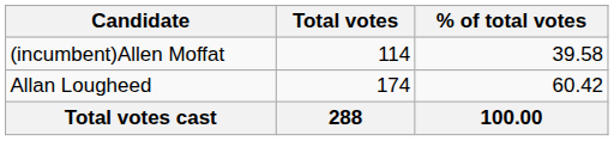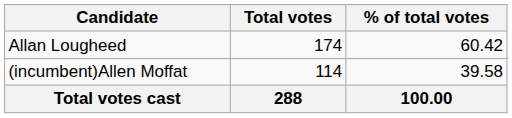 <table class="wikitable" width="475">
 <tr>
 <th align="left">Candidate</th>
 <th align="right">Total votes</th>
 <th align="right">% of total votes</th>
 </tr>
 <tr>
+<td align="left">Allan Lougheed</td>
+<td align="right">174</td>
+<td align="right">60.42</td>
+</tr>
+<tr>
 <td align="left">(incumbent)Allen Moffat</td>
 <td align="right">114</td>
 <td align="right">39.58</td>
-</tr>
-<tr>
-<td align="left">Allan Lougheed</td>
-<td align="right">174</td>
-<td align="right">60.42</td>
 </tr>
 <tr>
 <th align="left">Total votes cast</th>
 <th align="right">288</th>
 <th align="right">100.00</th>
 </tr>
 </table>
